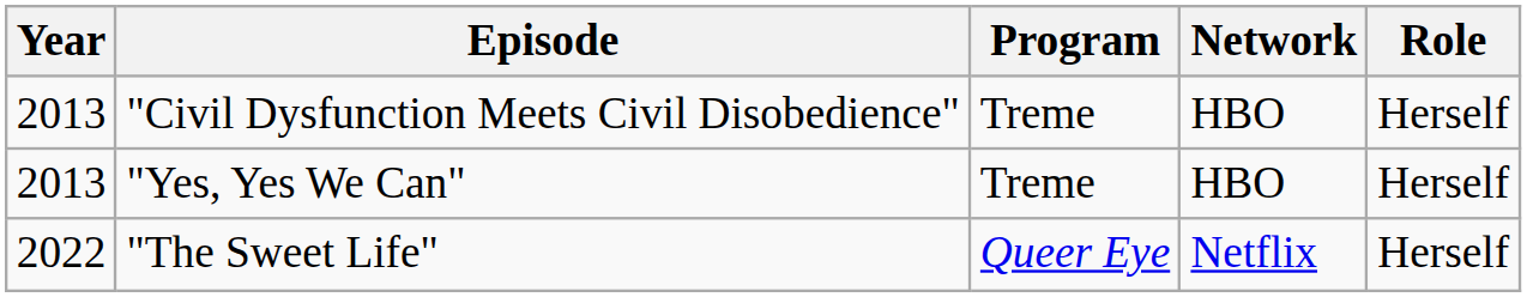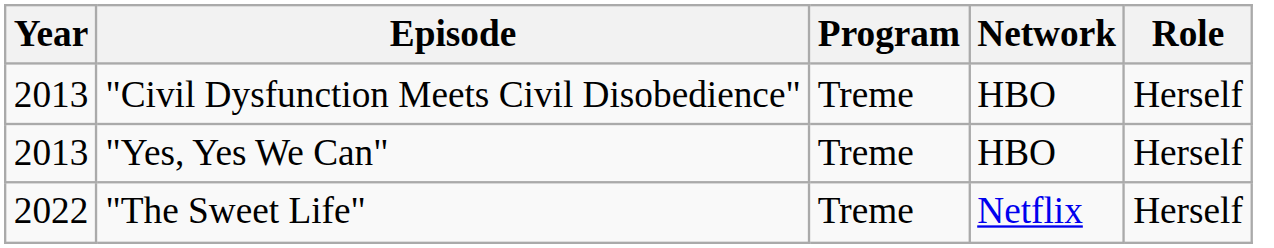 <table Class="wikitable">
 <tr>
 <th>Year</th>
 <th>Episode</th>
 <th>Program</th>
 <th>Network</th>
 <th>Role</th>
 </tr>
 <tr>
 <td>2013</td>
 <td>"Civil Dysfunction Meets Civil Disobedience"</td>
 <td>Treme</td>
 <td>HBO</td>
 <td>Herself</td>
 </tr>
 <tr>
 <td>2013</td>
 <td>"Yes, Yes We Can"</td>
 <td>Treme</td>
 <td>HBO</td>
 <td>Herself</td>
 </tr>
 <tr>
 <td>2022</td>
 <td>"The Sweet Life"</td>
-<td><em><a href='#'>Queer Eye</a></em></td>
+<td>Treme</td>
 <td><a href='#'>Netflix</a></td>
 <td>Herself</td>
 </tr>
 </table>
